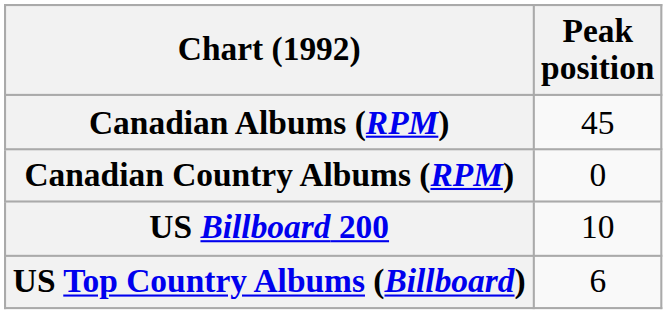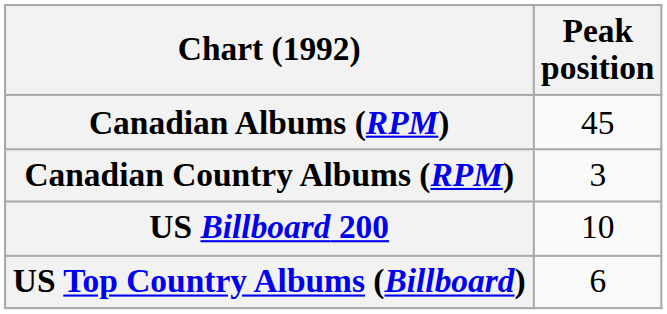 <table class="wikitable sortable plainrowheaders" style="text-align:center">
 <tr>
 <th scope="col">Chart (1992)</th>
 <th scope="col">Peak<br> position</th>
 </tr>
 <tr>
 <th scope="row">Canadian Albums (<em><a href='#'>RPM</a></em>)</th>
 <td>45</td>
 </tr>
 <tr>
 <th scope="row">Canadian Country Albums (<em><a href='#'>RPM</a></em>)</th>
-<td>0</td>
+<td>3</td>
 </tr>
 <tr>
 <th scope="row">US <a href='#'><em>Billboard</em> 200</a></th>
 <td>10</td>
 </tr>
 <tr>
 <th scope="row">US <a href='#'>Top Country Albums</a> (<em><a href='#'>Billboard</a></em>)</th>
 <td>6</td>
 </tr>
 </table>
